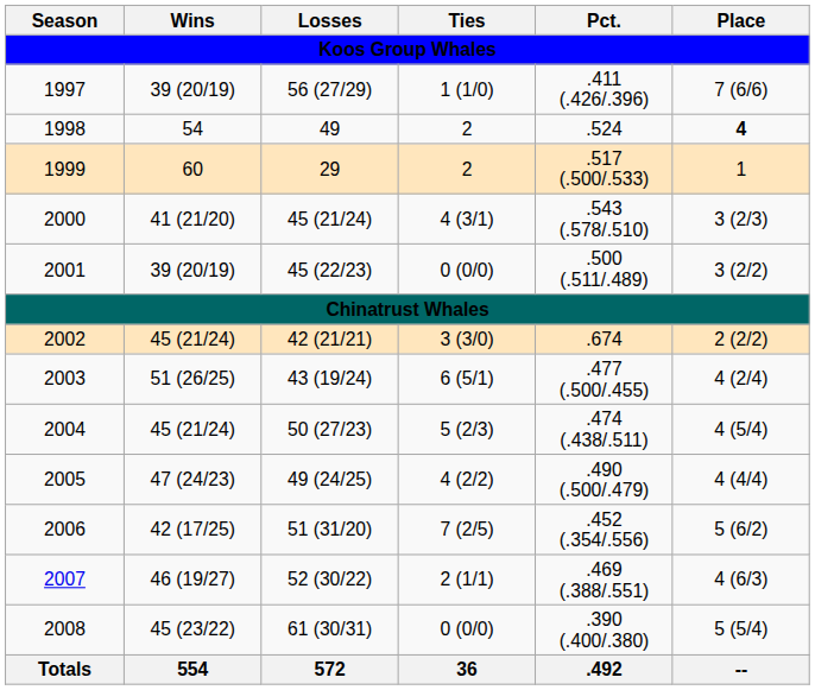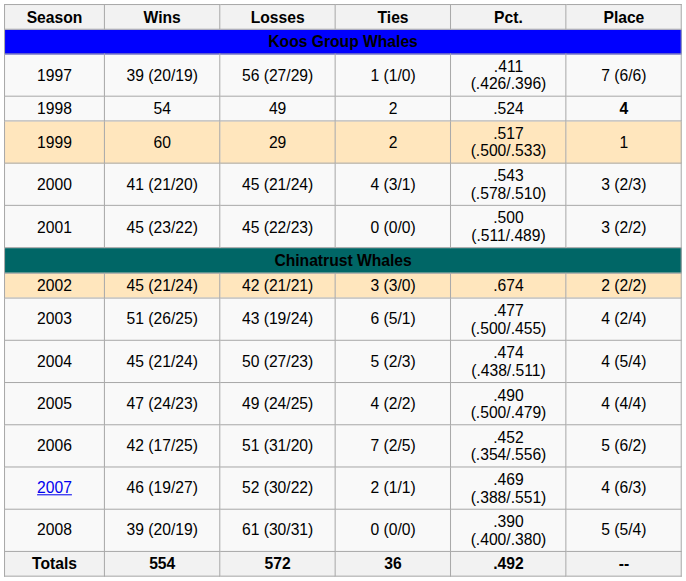 <table class=wikitable style="text-align:left; font-size:95%">
 <tr>
 <th width = "90">Season</th>
 <th width = "105">Wins</th>
 <th width = "105">Losses</th>
 <th width = "105">Ties</th>
 <th width = "105">Pct.</th>
 <th width = "105">Place</th>
 </tr>
 <tr bgcolor = "0000FF">
 <td colspan = 6 align="center"><span><strong>Koos Group Whales</strong></span></td>
 </tr>
 <tr>
 <td align="center">1997</td>
 <td align="center">39 (20/19)</td>
 <td align="center">56 (27/29)</td>
 <td align="center">1 (1/0)</td>
 <td align="center">.411 (.426/.396)</td>
 <td align="center">7 (6/6)</td>
 </tr>
 <tr>
 <td align="center">1998</td>
 <td align="center">54</td>
 <td align="center">49</td>
 <td align="center">2</td>
 <td align="center">.524</td>
 <td align="center"><strong>4</strong></td>
 </tr>
 <tr bgcolor = "FFE6BD">
 <td align="center">1999</td>
 <td align="center">60</td>
 <td align="center">29</td>
 <td align="center">2</td>
 <td align="center">.517 (.500/.533)</td>
 <td align="center">1</td>
 </tr>
 <tr>
 <td align="center">2000</td>
 <td align="center">41 (21/20)</td>
 <td align="center">45 (21/24)</td>
 <td align="center">4 (3/1)</td>
 <td align="center">.543 (.578/.510)</td>
 <td align="center">3 (2/3)</td>
 </tr>
 <tr>
 <td align="center">2001</td>
-<td align="center">39 (20/19)</td>
+<td align="center">45 (23/22)</td>
 <td align="center">45 (22/23)</td>
 <td align="center">0 (0/0)</td>
 <td align="center">.500 (.511/.489)</td>
 <td align="center">3 (2/2)</td>
 </tr>
 <tr bgcolor = "006666">
 <td colspan = 6 align="center"><span><strong>Chinatrust Whales</strong></span></td>
 </tr>
 <tr bgcolor = "FFE6BD">
 <td align="center">2002</td>
 <td align="center">45 (21/24)</td>
 <td align="center">42 (21/21)</td>
 <td align="center">3 (3/0)</td>
 <td align="center">.674</td>
 <td align="center">2 (2/2)</td>
 </tr>
 <tr>
 <td align="center">2003</td>
 <td align="center">51 (26/25)</td>
 <td align="center">43 (19/24)</td>
 <td align="center">6 (5/1)</td>
 <td align="center">.477 (.500/.455)</td>
 <td align="center">4 (2/4)</td>
 </tr>
 <tr>
 <td align="center">2004</td>
 <td align="center">45 (21/24)</td>
 <td align="center">50 (27/23)</td>
 <td align="center">5 (2/3)</td>
 <td align="center">.474 (.438/.511)</td>
 <td align="center">4 (5/4)</td>
 </tr>
 <tr>
 <td align="center">2005</td>
 <td align="center">47 (24/23)</td>
 <td align="center">49 (24/25)</td>
 <td align="center">4 (2/2)</td>
 <td align="center">.490 (.500/.479)</td>
 <td align="center">4 (4/4)</td>
 </tr>
 <tr>
 <td align="center">2006</td>
 <td align="center">42 (17/25)</td>
 <td align="center">51 (31/20)</td>
 <td align="center">7 (2/5)</td>
 <td align="center">.452 (.354/.556)</td>
 <td align="center">5 (6/2)</td>
 </tr>
 <tr>
 <td align="center"><a href='#'>2007</a></td>
 <td align="center">46 (19/27)</td>
 <td align="center">52 (30/22)</td>
 <td align="center">2 (1/1)</td>
 <td align="center">.469 (.388/.551)</td>
 <td align="center">4 (6/3)</td>
 </tr>
 <tr>
 <td align="center">2008</td>
-<td align="center">45 (23/22)</td>
+<td align="center">39 (20/19)</td>
 <td align="center">61 (30/31)</td>
 <td align="center">0 (0/0)</td>
 <td align="center">.390 (.400/.380)</td>
 <td align="center">5 (5/4)</td>
 </tr>
 <tr>
 <th>Totals</th>
 <th align="center">554</th>
 <th align="center">572</th>
 <th align="center">36</th>
 <th align="center">.492</th>
 <th align="center">--</th>
 </tr>
 </table>
